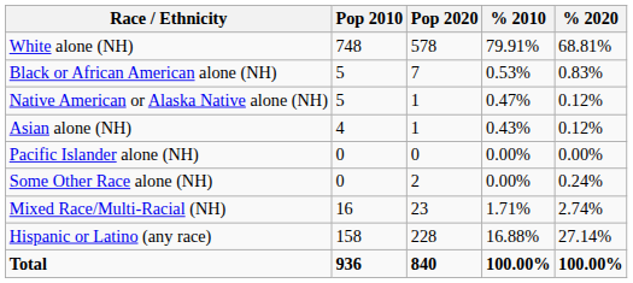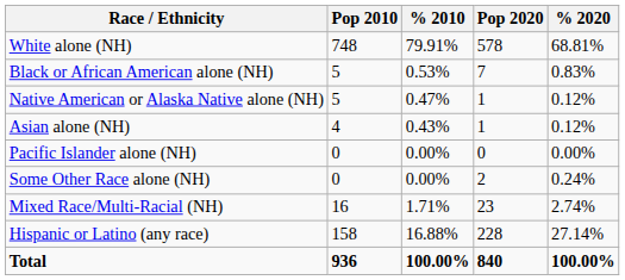 <table class="wikitable">
 <tr>
 <th>Race / Ethnicity</th>
 <th>Pop 2010</th>
+<th>% 2010</th>
 <th>Pop 2020</th>
-<th>% 2010</th>
 <th>% 2020</th>
 </tr>
 <tr>
 <td><a href='#'>White</a> alone (NH)</td>
 <td>748</td>
+<td>79.91%</td>
 <td>578</td>
-<td>79.91%</td>
 <td>68.81%</td>
 </tr>
 <tr>
 <td><a href='#'>Black or African American</a> alone (NH)</td>
 <td>5</td>
+<td>0.53%</td>
 <td>7</td>
-<td>0.53%</td>
 <td>0.83%</td>
 </tr>
 <tr>
 <td><a href='#'>Native American</a> or <a href='#'>Alaska Native</a> alone (NH)</td>
 <td>5</td>
+<td>0.47%</td>
 <td>1</td>
-<td>0.47%</td>
 <td>0.12%</td>
 </tr>
 <tr>
 <td><a href='#'>Asian</a> alone (NH)</td>
 <td>4</td>
+<td>0.43%</td>
 <td>1</td>
-<td>0.43%</td>
 <td>0.12%</td>
 </tr>
 <tr>
 <td><a href='#'>Pacific Islander</a> alone (NH)</td>
 <td>0</td>
+<td>0.00%</td>
 <td>0</td>
-<td>0.00%</td>
 <td>0.00%</td>
 </tr>
 <tr>
 <td><a href='#'>Some Other Race</a> alone (NH)</td>
 <td>0</td>
+<td>0.00%</td>
 <td>2</td>
-<td>0.00%</td>
 <td>0.24%</td>
 </tr>
 <tr>
 <td><a href='#'>Mixed Race/Multi-Racial</a> (NH)</td>
 <td>16</td>
+<td>1.71%</td>
 <td>23</td>
-<td>1.71%</td>
 <td>2.74%</td>
 </tr>
 <tr>
 <td><a href='#'>Hispanic or Latino</a> (any race)</td>
 <td>158</td>
+<td>16.88%</td>
 <td>228</td>
-<td>16.88%</td>
 <td>27.14%</td>
 </tr>
 <tr>
 <td><strong>Total</strong></td>
 <td><strong>936</strong></td>
+<td><strong>100.00%</strong></td>
 <td><strong>840</strong></td>
-<td><strong>100.00%</strong></td>
 <td><strong>100.00%</strong></td>
 </tr>
 </table>
